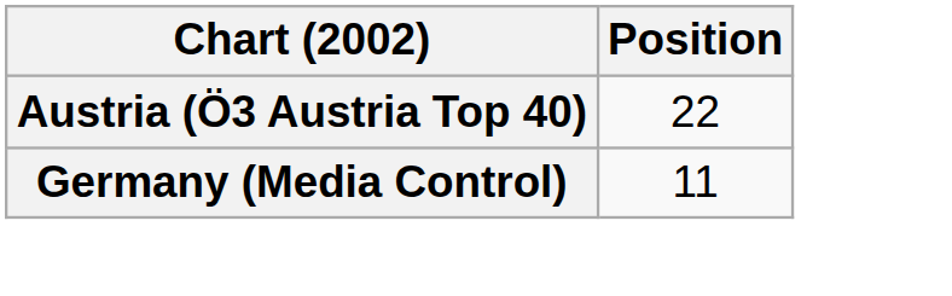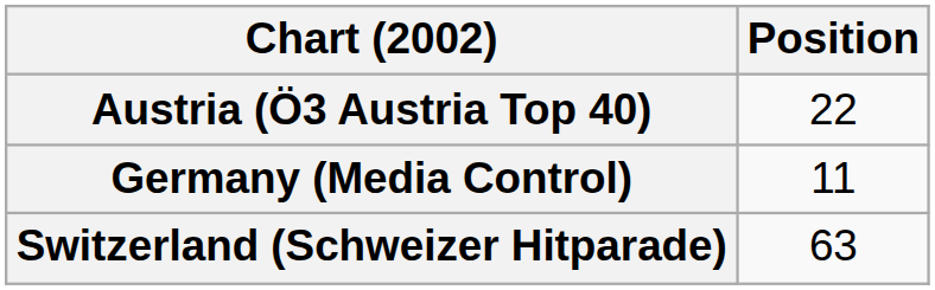 <table class="wikitable sortable plainrowheaders" style="text-align:center">
 <tr>
 <th>Chart (2002)</th>
 <th>Position</th>
 </tr>
 <tr>
 <th scope="row">Austria (Ö3 Austria Top 40)</th>
 <td>22</td>
 </tr>
 <tr>
 <th scope="row">Germany (Media Control)</th>
 <td>11</td>
 </tr>
+<tr>
+<th scope="row">Switzerland (Schweizer Hitparade)</th>
+<td>63</td>
+</tr>
 </table>
